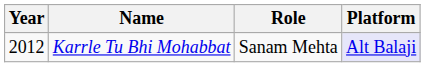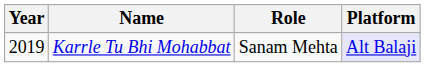 <table class="wikitable" style="text-align:center;">
 <tr>
 <th>Year</th>
 <th>Name</th>
 <th>Role</th>
 <th>Platform</th>
 </tr>
 <tr>
-<td>2012</td>
+<td>2019</td>
 <td><em><a href='#'>Karrle Tu Bhi Mohabbat</a></em></td>
 <td>Sanam Mehta</td>
 <td style="background: lavender;"><a href='#'>Alt Balaji</a></td>
 </tr>
 </table>
